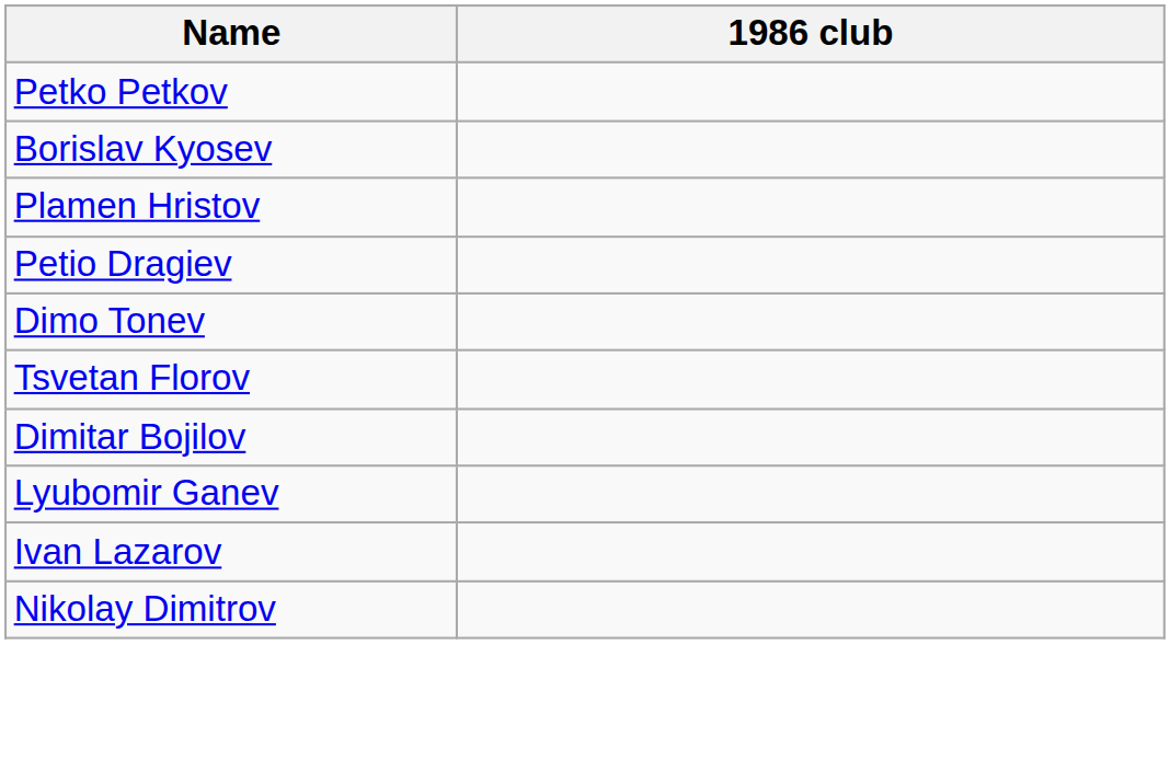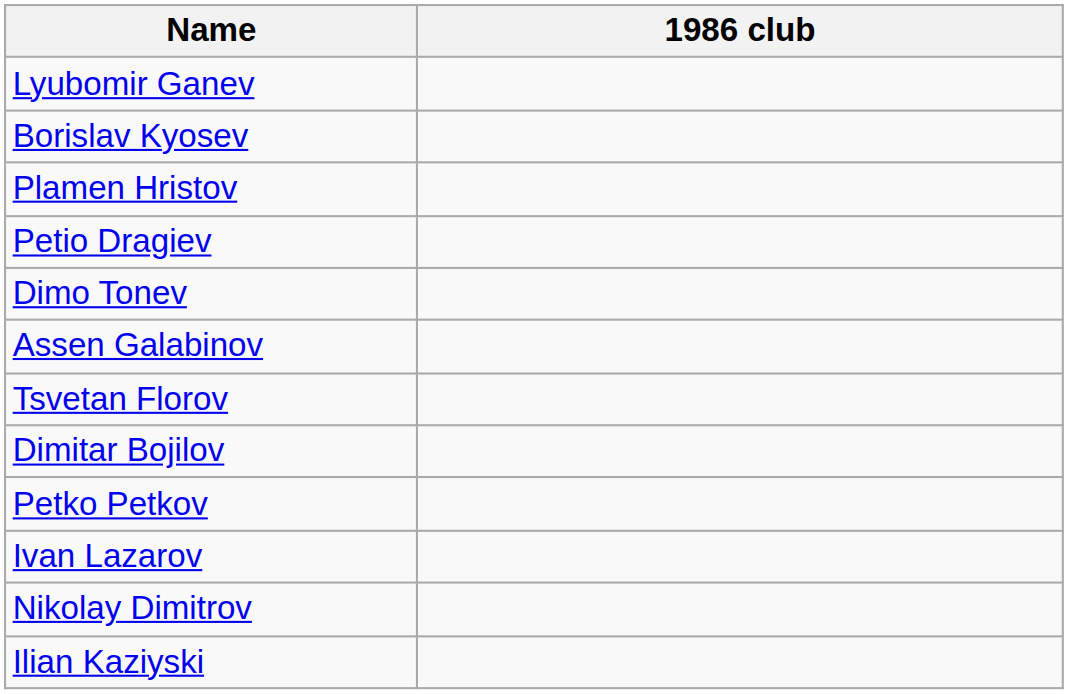 <table class=wikitable sortable style=font-size:100%; text-align:center;>
 <tr>
 <th style=width:12em>Name</th>
 <th style=width:19em>1986 club</th>
 </tr>
 <tr>
-<td><a href='#'>Petko Petkov</a></td>
+<td><a href='#'>Lyubomir Ganev</a></td>
 <td></td>
 </tr>
 <tr>
 <td><a href='#'>Borislav Kyosev</a></td>
 <td></td>
 </tr>
 <tr>
 <td><a href='#'>Plamen Hristov</a></td>
 <td></td>
 </tr>
 <tr>
 <td><a href='#'>Petio Dragiev</a></td>
 <td></td>
 </tr>
 <tr>
 <td><a href='#'>Dimo Tonev</a></td>
 <td></td>
 </tr>
 <tr>
+<td><a href='#'>Assen Galabinov</a></td>
+<td></td>
+</tr>
+<tr>
 <td><a href='#'>Tsvetan Florov</a></td>
 <td></td>
 </tr>
 <tr>
 <td><a href='#'>Dimitar Bojilov</a></td>
 <td></td>
 </tr>
 <tr>
-<td><a href='#'>Lyubomir Ganev</a></td>
+<td><a href='#'>Petko Petkov</a></td>
 <td></td>
 </tr>
 <tr>
 <td><a href='#'>Ivan Lazarov</a></td>
 <td></td>
 </tr>
 <tr>
 <td><a href='#'>Nikolay Dimitrov</a></td>
 <td></td>
 </tr>
+<tr>
+<td><a href='#'>Ilian Kaziyski</a></td>
+<td></td>
+</tr>
 </table>
